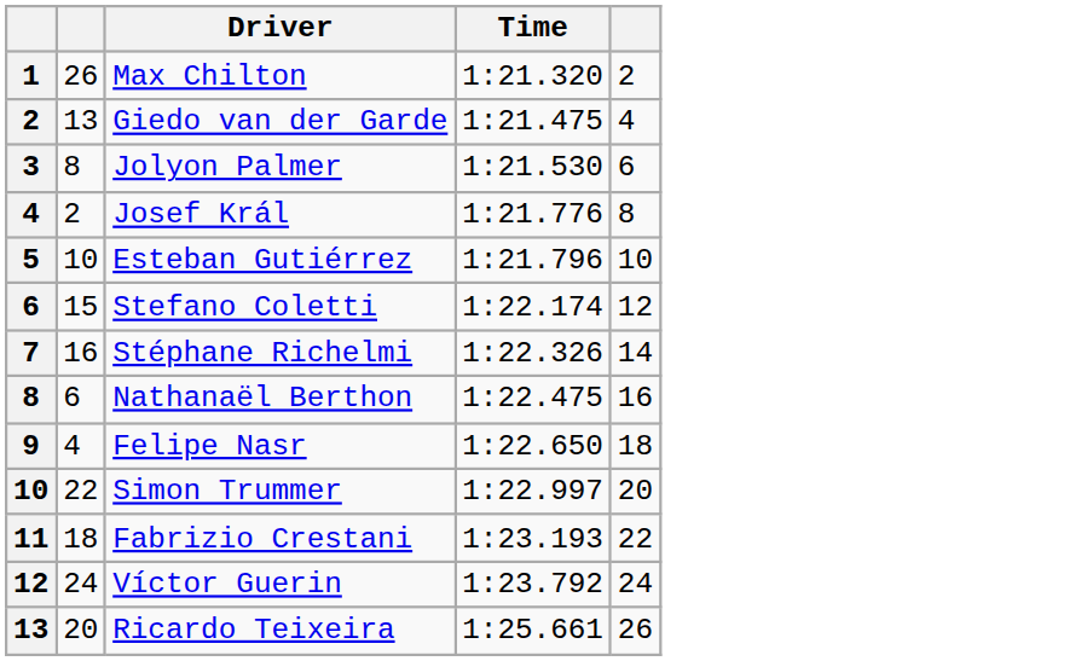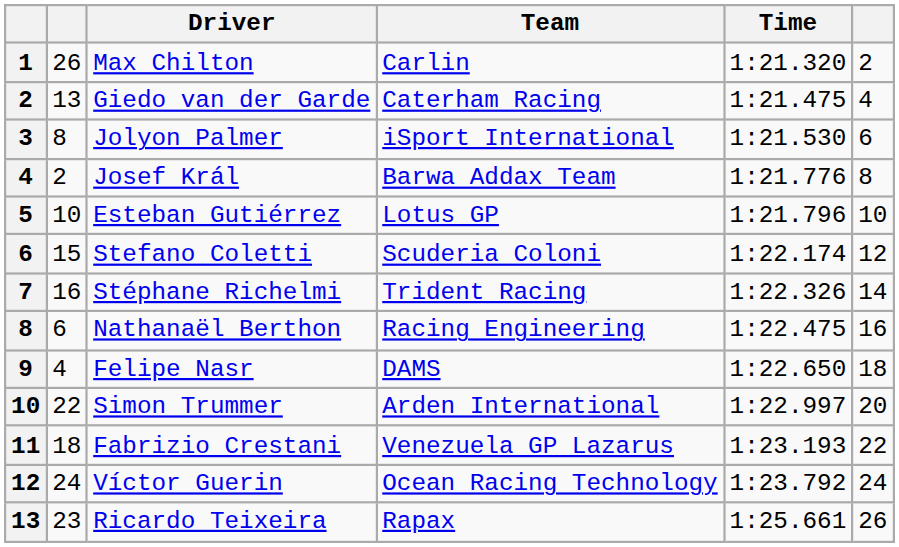 <table class="wikitable" style="font-size:85%">
 <tr>
 <th></th>
 <th></th>
 <th>Driver</th>
+<th>Team</th>
 <th>Time</th>
 <th></th>
 </tr>
 <tr>
 <th>1</th>
 <td>26</td>
 <td> <a href='#'>Max Chilton</a></td>
+<td><a href='#'>Carlin</a></td>
 <td>1:21.320</td>
 <td>2</td>
 </tr>
 <tr>
 <th>2</th>
 <td>13</td>
 <td> <a href='#'>Giedo van der Garde</a></td>
+<td><a href='#'>Caterham Racing</a></td>
 <td>1:21.475</td>
 <td>4</td>
 </tr>
 <tr>
 <th>3</th>
 <td>8</td>
 <td> <a href='#'>Jolyon Palmer</a></td>
+<td><a href='#'>iSport International</a></td>
 <td>1:21.530</td>
 <td>6</td>
 </tr>
 <tr>
 <th>4</th>
 <td>2</td>
 <td> <a href='#'>Josef Král</a></td>
+<td><a href='#'>Barwa Addax Team</a></td>
 <td>1:21.776</td>
 <td>8</td>
 </tr>
 <tr>
 <th>5</th>
 <td>10</td>
 <td> <a href='#'>Esteban Gutiérrez</a></td>
+<td><a href='#'>Lotus GP</a></td>
 <td>1:21.796</td>
 <td>10</td>
 </tr>
 <tr>
 <th>6</th>
 <td>15</td>
 <td> <a href='#'>Stefano Coletti</a></td>
+<td><a href='#'>Scuderia Coloni</a></td>
 <td>1:22.174</td>
 <td>12</td>
 </tr>
 <tr>
 <th>7</th>
 <td>16</td>
 <td> <a href='#'>Stéphane Richelmi</a></td>
+<td><a href='#'>Trident Racing</a></td>
 <td>1:22.326</td>
 <td>14</td>
 </tr>
 <tr>
 <th>8</th>
 <td>6</td>
 <td> <a href='#'>Nathanaël Berthon</a></td>
+<td><a href='#'>Racing Engineering</a></td>
 <td>1:22.475</td>
 <td>16</td>
 </tr>
 <tr>
 <th>9</th>
 <td>4</td>
 <td> <a href='#'>Felipe Nasr</a></td>
+<td><a href='#'>DAMS</a></td>
 <td>1:22.650</td>
 <td>18</td>
 </tr>
 <tr>
 <th>10</th>
 <td>22</td>
 <td> <a href='#'>Simon Trummer</a></td>
+<td><a href='#'>Arden International</a></td>
 <td>1:22.997</td>
 <td>20</td>
 </tr>
 <tr>
 <th>11</th>
 <td>18</td>
 <td> <a href='#'>Fabrizio Crestani</a></td>
+<td><a href='#'>Venezuela GP Lazarus</a></td>
 <td>1:23.193</td>
 <td>22</td>
 </tr>
 <tr>
 <th>12</th>
 <td>24</td>
 <td> <a href='#'>Víctor Guerin</a></td>
+<td><a href='#'>Ocean Racing Technology</a></td>
 <td>1:23.792</td>
 <td>24</td>
 </tr>
 <tr>
 <th>13</th>
-<td>20</td>
+<td>23</td>
 <td> <a href='#'>Ricardo Teixeira</a></td>
+<td><a href='#'>Rapax</a></td>
 <td>1:25.661</td>
 <td>26</td>
 </tr>
 </table>
